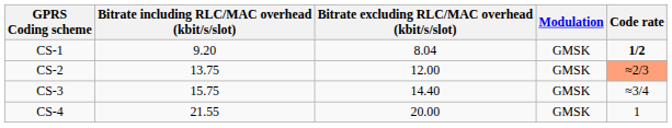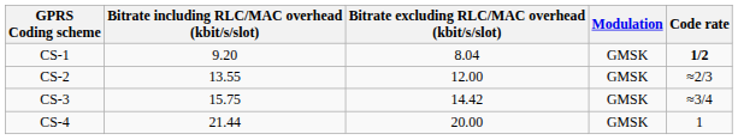 <table class="wikitable" align=center>
 <tr>
 <th>GPRS<br>Coding scheme</th>
 <th>Bitrate including RLC/MAC overhead<br>(kbit/s/slot)</th>
 <th>Bitrate excluding RLC/MAC overhead<br>(kbit/s/slot)</th>
 <th><a href='#'>Modulation</a></th>
 <th>Code rate</th>
 </tr>
 <tr align=center>
 <td>CS-1</td>
 <td>9.20</td>
 <td>8.04</td>
 <td>GMSK</td>
 <td><strong>1/2</strong></td>
 </tr>
 <tr align=center>
 <td>CS-2</td>
-<td>13.75</td>
+<td>13.55</td>
 <td>12.00</td>
 <td>GMSK</td>
-<td style="background: lightsalmon;">≈2/3</td>
+<td>≈2/3</td>
 </tr>
 <tr align=center>
 <td>CS-3</td>
 <td>15.75</td>
-<td>14.40</td>
+<td>14.42</td>
 <td>GMSK</td>
 <td>≈3/4</td>
 </tr>
 <tr align=center>
 <td>CS-4</td>
-<td>21.55</td>
+<td>21.44</td>
 <td>20.00</td>
 <td>GMSK</td>
 <td>1</td>
 </tr>
 </table>
